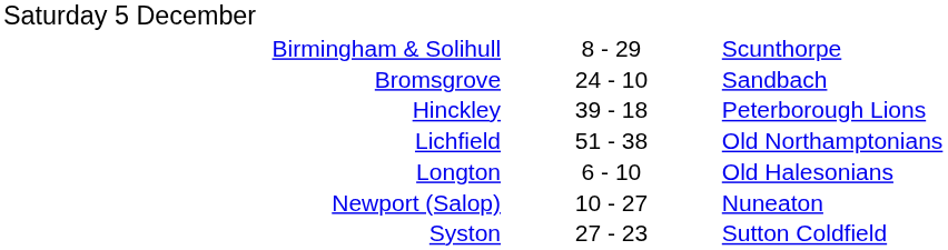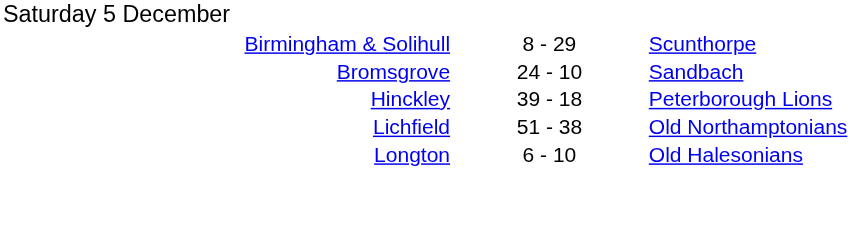 <table style="width:70%;" cellspacing="1">
 <tr>
 <th width=35%></th>
 <th width=15%></th>
 <th></th>
 </tr>
 <tr>
 <td>Saturday 5 December</td>
 </tr>
 <tr style=font-size:90%>
 <td align=right><a href='#'>Birmingham & Solihull</a></td>
 <td align=center>8 - 29</td>
 <td><a href='#'>Scunthorpe</a></td>
 </tr>
 <tr style=font-size:90%>
 <td align=right><a href='#'>Bromsgrove</a></td>
 <td align=center>24 - 10</td>
 <td><a href='#'>Sandbach</a></td>
 </tr>
 <tr style=font-size:90%>
 <td align=right><a href='#'>Hinckley</a></td>
 <td align=center>39 - 18</td>
 <td><a href='#'>Peterborough Lions</a></td>
 </tr>
 <tr style=font-size:90%>
 <td align=right><a href='#'>Lichfield</a></td>
 <td align=center>51 - 38</td>
 <td><a href='#'>Old Northamptonians</a></td>
 </tr>
 <tr style=font-size:90%>
 <td align=right><a href='#'>Longton</a></td>
 <td align=center>6 - 10</td>
 <td><a href='#'>Old Halesonians</a></td>
 </tr>
-<tr style=font-size:90%>
-<td align=right><a href='#'>Newport (Salop)</a></td>
-<td align=center>10 - 27</td>
-<td><a href='#'>Nuneaton</a></td>
-</tr>
-<tr style=font-size:90%>
-<td align=right><a href='#'>Syston</a></td>
-<td align=center>27 - 23</td>
-<td><a href='#'>Sutton Coldfield</a></td>
-</tr>
 </table>
